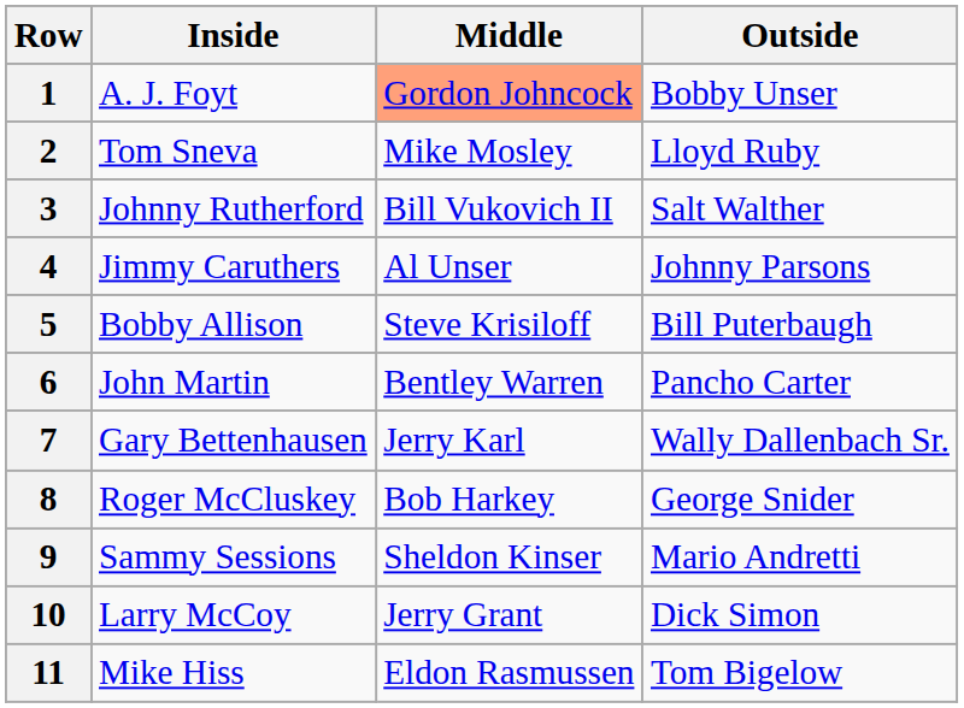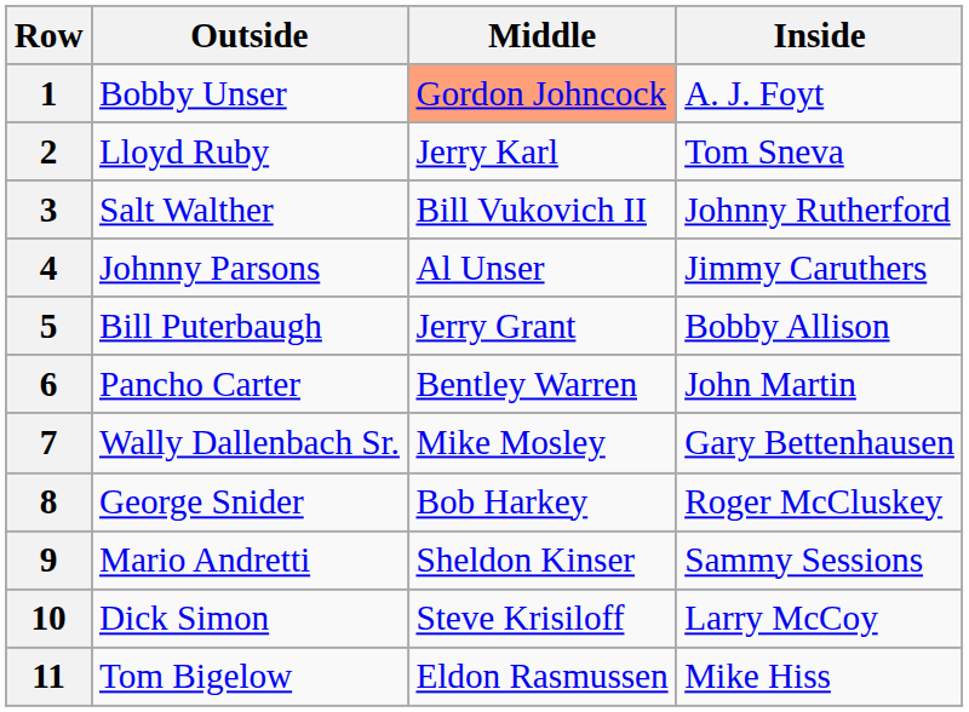 <table class="wikitable" style="font-size: 95%;">
 <tr>
 <th>Row</th>
+<th>Outside</th>
+<th>Middle</th>
 <th>Inside</th>
-<th>Middle</th>
-<th>Outside</th>
 </tr>
 <tr>
 <th>1</th>
+<td> <a href='#'>Bobby Unser</a> <strong></strong></td>
+<td style="background: lightsalmon;"> <a href='#'>Gordon Johncock</a> <strong></strong></td>
 <td> <a href='#'>A. J. Foyt</a> <strong></strong></td>
-<td style="background: lightsalmon;"> <a href='#'>Gordon Johncock</a> <strong></strong></td>
-<td> <a href='#'>Bobby Unser</a> <strong></strong></td>
 </tr>
 <tr>
 <th>2</th>
+<td> <a href='#'>Lloyd Ruby</a></td>
+<td> <a href='#'>Jerry Karl</a></td>
 <td> <a href='#'>Tom Sneva</a></td>
-<td> <a href='#'>Mike Mosley</a></td>
-<td> <a href='#'>Lloyd Ruby</a></td>
 </tr>
 <tr>
 <th>3</th>
+<td> <a href='#'>Salt Walther</a></td>
+<td> <a href='#'>Bill Vukovich II</a></td>
 <td> <a href='#'>Johnny Rutherford</a> <strong></strong></td>
-<td> <a href='#'>Bill Vukovich II</a></td>
-<td> <a href='#'>Salt Walther</a></td>
 </tr>
 <tr>
 <th>4</th>
+<td> <a href='#'>Johnny Parsons</a></td>
+<td> <a href='#'>Al Unser</a> <strong></strong></td>
 <td> <a href='#'>Jimmy Caruthers</a></td>
-<td> <a href='#'>Al Unser</a> <strong></strong></td>
-<td> <a href='#'>Johnny Parsons</a></td>
 </tr>
 <tr>
 <th>5</th>
+<td> <a href='#'>Bill Puterbaugh</a> <strong></strong></td>
+<td> <a href='#'>Jerry Grant</a></td>
 <td> <a href='#'>Bobby Allison</a></td>
-<td> <a href='#'>Steve Krisiloff</a></td>
-<td> <a href='#'>Bill Puterbaugh</a> <strong></strong></td>
 </tr>
 <tr>
 <th>6</th>
+<td> <a href='#'>Pancho Carter</a></td>
+<td> <a href='#'>Bentley Warren</a></td>
 <td> <a href='#'>John Martin</a></td>
-<td> <a href='#'>Bentley Warren</a></td>
-<td> <a href='#'>Pancho Carter</a></td>
 </tr>
 <tr>
 <th>7</th>
+<td> <a href='#'>Wally Dallenbach Sr.</a></td>
+<td> <a href='#'>Mike Mosley</a></td>
 <td> <a href='#'>Gary Bettenhausen</a></td>
-<td> <a href='#'>Jerry Karl</a></td>
-<td> <a href='#'>Wally Dallenbach Sr.</a></td>
 </tr>
 <tr>
 <th>8</th>
+<td> <a href='#'>George Snider</a></td>
+<td> <a href='#'>Bob Harkey</a></td>
 <td> <a href='#'>Roger McCluskey</a></td>
-<td> <a href='#'>Bob Harkey</a></td>
-<td> <a href='#'>George Snider</a></td>
 </tr>
 <tr>
 <th>9</th>
+<td> <a href='#'>Mario Andretti</a> <strong></strong></td>
+<td> <a href='#'>Sheldon Kinser</a> <strong></strong></td>
 <td> <a href='#'>Sammy Sessions</a></td>
-<td> <a href='#'>Sheldon Kinser</a> <strong></strong></td>
-<td> <a href='#'>Mario Andretti</a> <strong></strong></td>
 </tr>
 <tr>
 <th>10</th>
+<td> <a href='#'>Dick Simon</a></td>
+<td> <a href='#'>Steve Krisiloff</a></td>
 <td> <a href='#'>Larry McCoy</a> <strong></strong></td>
-<td> <a href='#'>Jerry Grant</a></td>
-<td> <a href='#'>Dick Simon</a></td>
 </tr>
 <tr>
 <th>11</th>
+<td> <a href='#'>Tom Bigelow</a></td>
+<td> <a href='#'>Eldon Rasmussen</a> <strong></strong></td>
 <td> <a href='#'>Mike Hiss</a></td>
-<td> <a href='#'>Eldon Rasmussen</a> <strong></strong></td>
-<td> <a href='#'>Tom Bigelow</a></td>
 </tr>
 </table>
